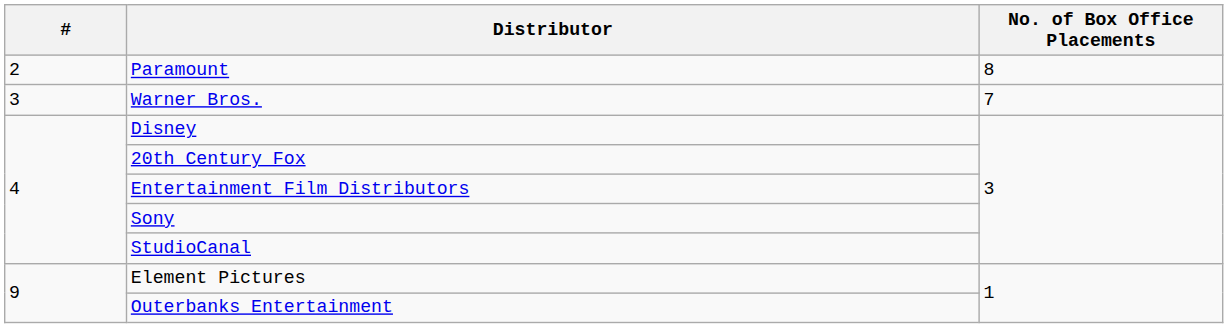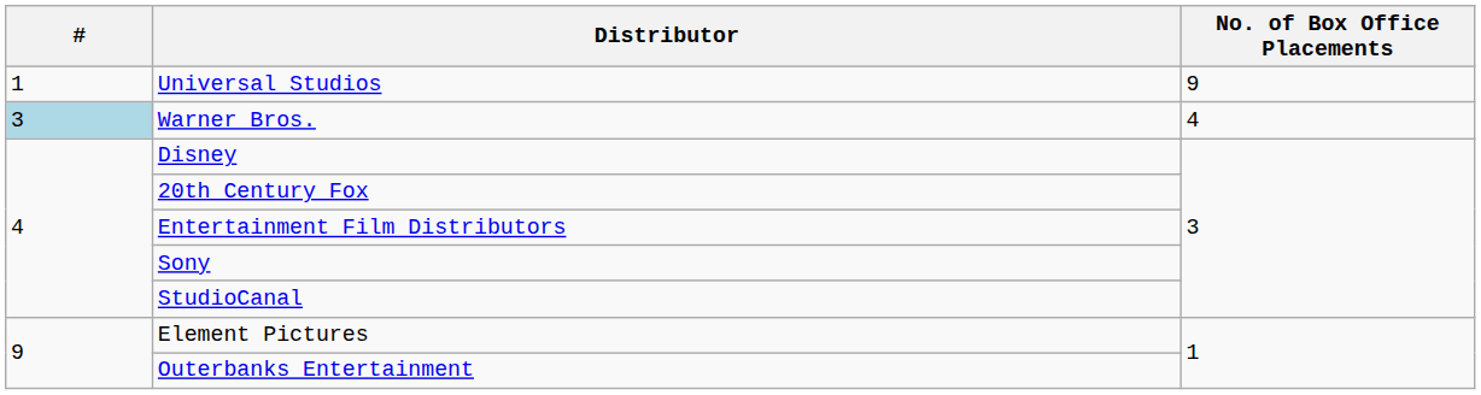 <table class="wikitable sortable">
 <tr>
 <th width="5%">#</th>
 <th width="35%">Distributor</th>
 <th width="10%">No. of Box Office Placements</th>
 </tr>
 <tr>
-<td>2</td>
-<td><a href='#'>Paramount</a></td>
-<td>8</td>
+<td>1</td>
+<td><a href='#'>Universal Studios</a></td>
+<td>9</td>
 </tr>
 <tr>
-<td>3</td>
+<td style="background: lightblue;">3</td>
 <td><a href='#'>Warner Bros.</a></td>
-<td>7</td>
+<td>4</td>
 </tr>
 <tr>
 <td rowspan="5">4</td>
 <td><a href='#'>Disney</a></td>
 <td rowspan="5">3</td>
 </tr>
 <tr>
 <td><a href='#'>20th Century Fox</a></td>
 </tr>
 <tr>
 <td><a href='#'>Entertainment Film Distributors</a></td>
 </tr>
 <tr>
 <td><a href='#'>Sony</a></td>
 </tr>
 <tr>
 <td><a href='#'>StudioCanal</a></td>
 </tr>
 <tr>
 <td rowspan="2">9</td>
 <td>Element Pictures</td>
 <td rowspan="2">1</td>
 </tr>
 <tr>
 <td><a href='#'>Outerbanks Entertainment</a></td>
 </tr>
 </table>
